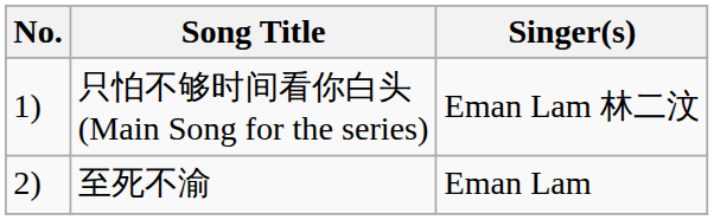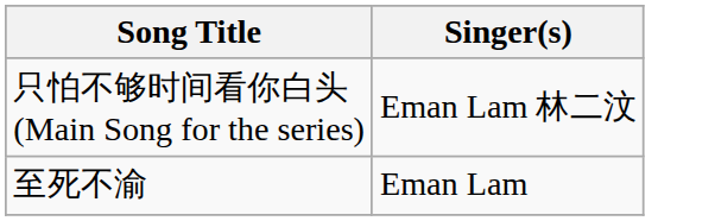 <table class="wikitable">
 <tr>
-<th>No.</th>
 <th>Song Title</th>
 <th>Singer(s)</th>
 </tr>
 <tr>
-<td>1)</td>
 <td>只怕不够时间看你白头 <br> (Main Song for the series)</td>
 <td>Eman Lam 林二汶</td>
 </tr>
 <tr>
-<td>2)</td>
 <td>至死不渝</td>
 <td>Eman Lam</td>
 </tr>
 </table>
